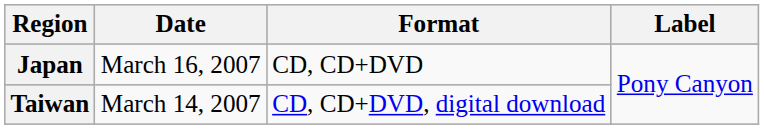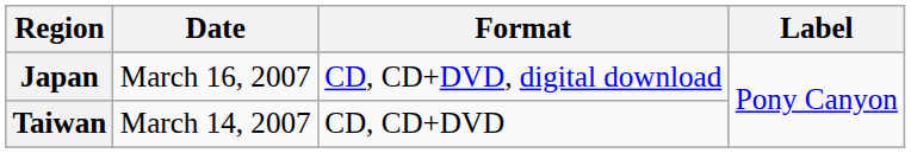 <table class="wikitable plainrowheaders">
 <tr>
 <th scope="col">Region</th>
 <th scope="col">Date</th>
 <th scope="col">Format</th>
 <th scope="col">Label</th>
 </tr>
 <tr>
 <th scope="row">Japan</th>
 <td>March 16, 2007</td>
-<td>CD, CD+DVD</td>
+<td><a href='#'>CD</a>, CD+<a href='#'>DVD</a>, <a href='#'>digital download</a></td>
 <td rowspan="2"><a href='#'>Pony Canyon</a></td>
 </tr>
 <tr>
 <th scope="row">Taiwan</th>
 <td>March 14, 2007</td>
-<td><a href='#'>CD</a>, CD+<a href='#'>DVD</a>, <a href='#'>digital download</a></td>
+<td>CD, CD+DVD</td>
 </tr>
 </table>
